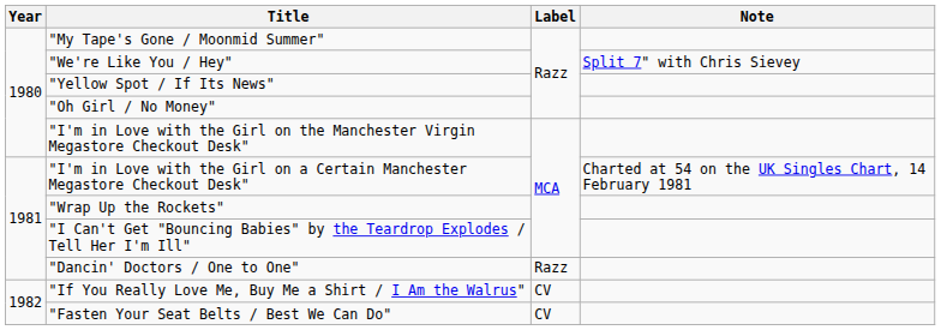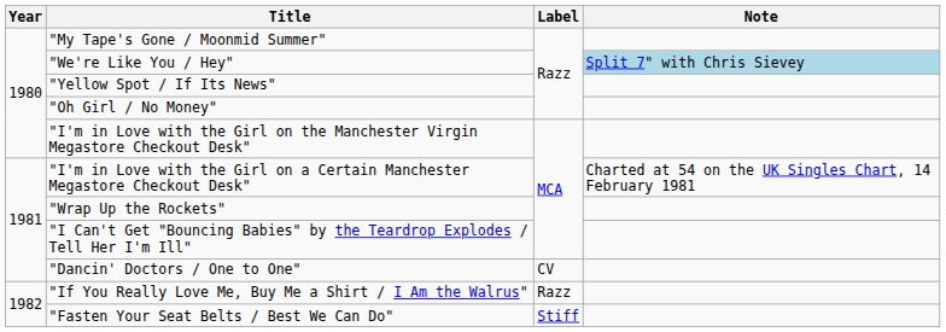 <table class="wikitable">
 <tr>
 <th>Year</th>
 <th>Title</th>
 <th>Label</th>
 <th>Note</th>
 </tr>
 <tr>
 <td rowspan="5">1980</td>
 <td>"My Tape's Gone / Moonmid Summer"</td>
 <td rowspan="4">Razz</td>
 <td></td>
 </tr>
 <tr>
 <td>"We're Like You / Hey"</td>
-<td><a href='#'>Split 7</a>" with Chris Sievey</td>
+<td style="background: lightblue;"><a href='#'>Split 7</a>" with Chris Sievey</td>
 </tr>
 <tr>
 <td>"Yellow Spot / If Its News"</td>
 <td></td>
 </tr>
 <tr>
 <td>"Oh Girl / No Money"</td>
 <td></td>
 </tr>
 <tr>
 <td>"I'm in Love with the Girl on the Manchester Virgin Megastore Checkout Desk"</td>
 <td rowspan="4"><a href='#'>MCA</a></td>
 <td></td>
 </tr>
 <tr>
 <td rowspan="4">1981</td>
 <td>"I'm in Love with the Girl on a Certain Manchester Megastore Checkout Desk"</td>
 <td>Charted at 54 on the <a href='#'>UK Singles Chart</a>, 14 February 1981</td>
 </tr>
 <tr>
 <td>"Wrap Up the Rockets"</td>
 <td></td>
 </tr>
 <tr>
 <td>"I Can't Get "Bouncing Babies" by <a href='#'>the Teardrop Explodes</a> / Tell Her I'm Ill"</td>
 <td></td>
 </tr>
 <tr>
 <td>"Dancin' Doctors / One to One"</td>
-<td>Razz</td>
+<td>CV</td>
 <td></td>
 </tr>
 <tr>
 <td rowspan="2">1982</td>
 <td>"If You Really Love Me, Buy Me a Shirt / <a href='#'>I Am the Walrus</a>"</td>
-<td>CV</td>
+<td>Razz</td>
 <td></td>
 </tr>
 <tr>
 <td>"Fasten Your Seat Belts / Best We Can Do"</td>
-<td>CV</td>
+<td><a href='#'>Stiff</a></td>
 <td></td>
 </tr>
 </table>
